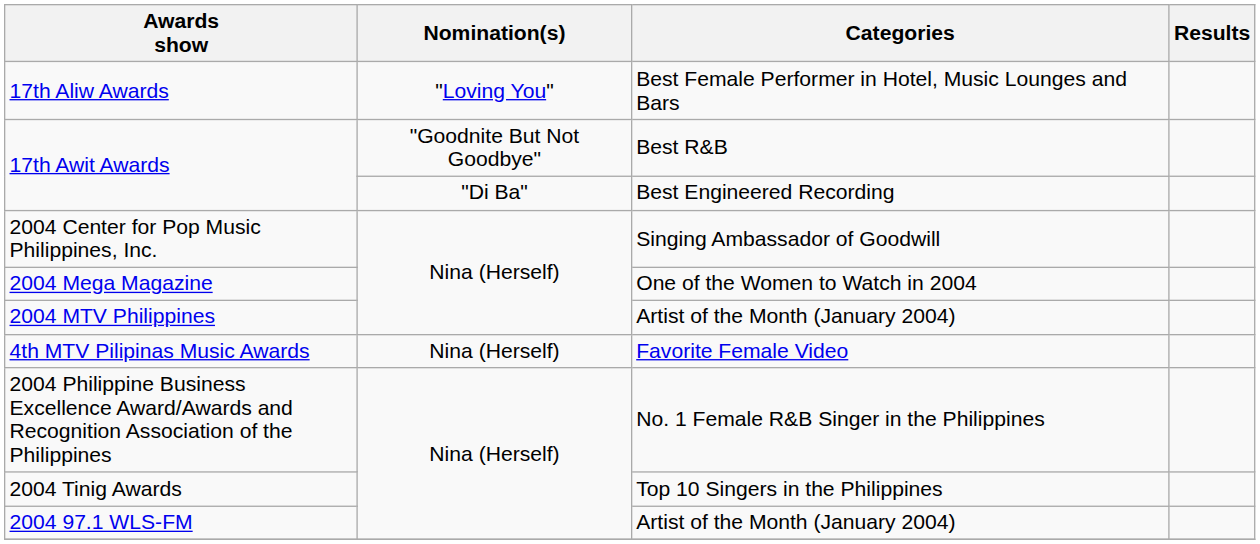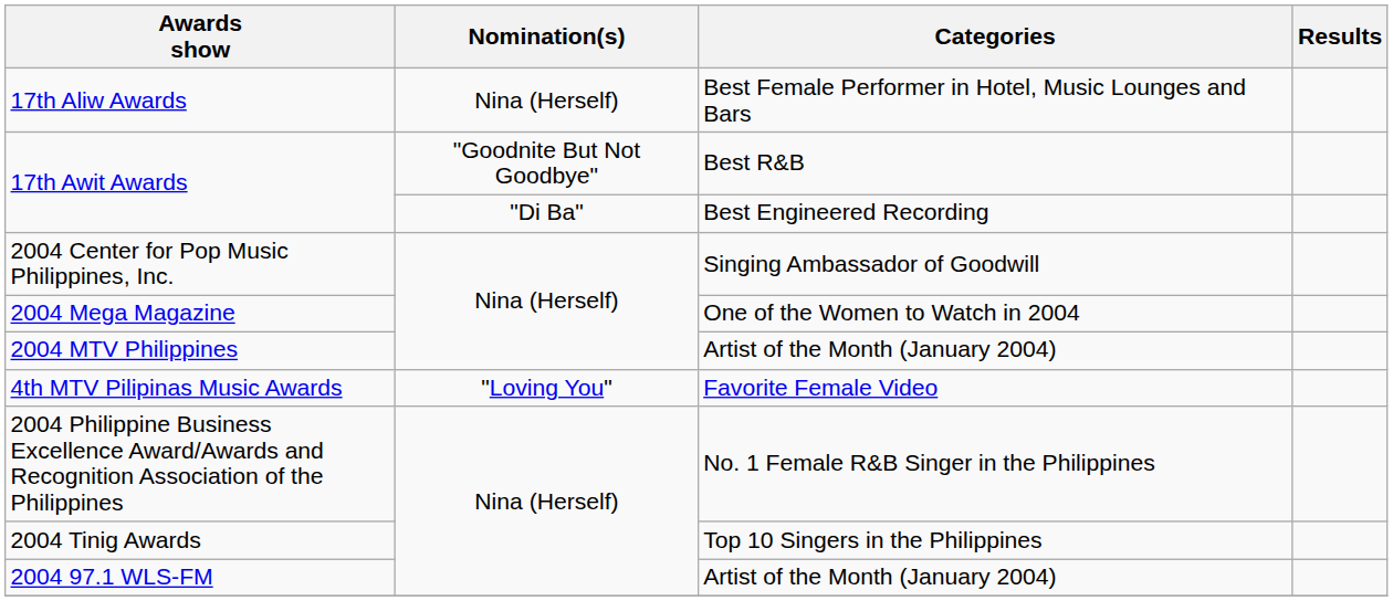 <table class="wikitable">
 <tr>
 <th width="260">Awards<br>show</th>
 <th width="200">Nomination(s)</th>
 <th width="400">Categories</th>
 <th>Results</th>
 </tr>
 <tr>
 <td><a href='#'>17th Aliw Awards</a></td>
-<td align="center">"<a href='#'>Loving You</a>"</td>
+<td align="center">Nina (Herself)</td>
 <td>Best Female Performer in Hotel, Music Lounges and Bars</td>
 <td></td>
 </tr>
 <tr>
 <td rowspan="2"><a href='#'>17th Awit Awards</a></td>
 <td align="center">"Goodnite But Not Goodbye"</td>
 <td>Best R&B</td>
 <td></td>
 </tr>
 <tr>
 <td align="center">"Di Ba"</td>
 <td>Best Engineered Recording</td>
 <td></td>
 </tr>
 <tr>
 <td>2004 Center for Pop Music Philippines, Inc.</td>
 <td align="center" rowspan="3">Nina (Herself)</td>
 <td>Singing Ambassador of Goodwill</td>
 <td></td>
 </tr>
 <tr>
 <td><a href='#'>2004 Mega Magazine</a></td>
 <td>One of the Women to Watch in 2004</td>
 <td></td>
 </tr>
 <tr>
 <td><a href='#'>2004 MTV Philippines</a></td>
 <td>Artist of the Month (January 2004)</td>
 <td></td>
 </tr>
 <tr>
 <td><a href='#'>4th MTV Pilipinas Music Awards</a></td>
-<td align="center">Nina (Herself)</td>
+<td align="center">"<a href='#'>Loving You</a>"</td>
 <td><a href='#'>Favorite Female Video</a></td>
 <td></td>
 </tr>
 <tr>
 <td>2004 Philippine Business Excellence Award/Awards and Recognition Association of the Philippines</td>
 <td align="center" rowspan="3">Nina (Herself)</td>
 <td>No. 1 Female R&B Singer in the Philippines</td>
 <td></td>
 </tr>
 <tr>
 <td>2004 Tinig Awards</td>
 <td>Top 10 Singers in the Philippines</td>
 <td></td>
 </tr>
 <tr>
 <td><a href='#'>2004 97.1 WLS-FM</a></td>
 <td>Artist of the Month (January 2004)</td>
 <td></td>
 </tr>
 <tr>
 </tr>
 </table>
